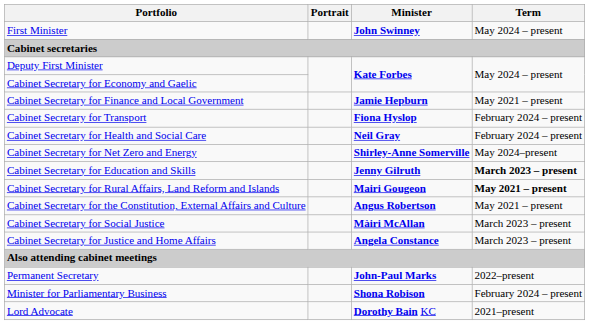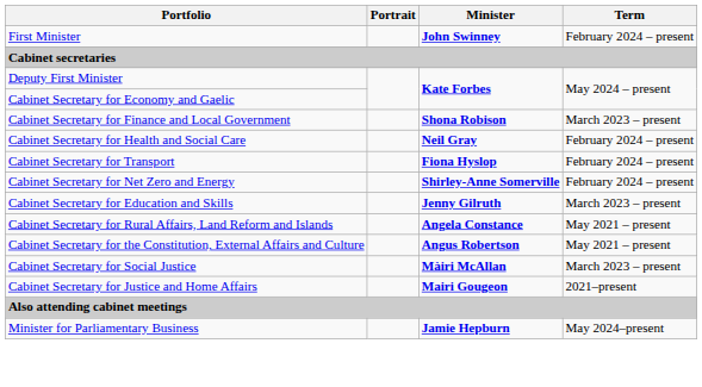 <table class="wikitable">
 <tr>
 <th>Portfolio</th>
 <th>Portrait</th>
 <th>Minister</th>
 <th>Term</th>
 </tr>
 <tr>
 <td><a href='#'>First Minister</a></td>
 <td></td>
 <td> <strong><a href='#'>John Swinney</a></strong> </td>
-<td>May 2024 – present</td>
+<td>February 2024 – present</td>
 </tr>
 <tr>
 <td colspan="4" style="background:#ccc;"><strong>Cabinet secretaries</strong></td>
 </tr>
 <tr>
 <td><a href='#'>Deputy First Minister</a></td>
 <td rowspan="2"></td>
 <td rowspan="2"><strong><a href='#'>Kate Forbes</a></strong> </td>
 <td rowspan="2">May 2024 – present</td>
 </tr>
 <tr>
 <td><a href='#'>Cabinet Secretary for Economy and Gaelic</a></td>
 </tr>
 <tr>
 <td><a href='#'>Cabinet Secretary for Finance and Local Government</a></td>
 <td></td>
-<td><strong><a href='#'>Jamie Hepburn</a></strong> </td>
-<td>May 2021 – present</td>
+<td><strong><a href='#'>Shona Robison</a></strong> </td>
+<td>March 2023 – present</td>
+</tr>
+<tr>
+<td><a href='#'>Cabinet Secretary for Health and Social Care</a></td>
+<td></td>
+<td><strong><a href='#'>Neil Gray</a></strong> </td>
+<td>February 2024 – present</td>
 </tr>
 <tr>
 <td><a href='#'>Cabinet Secretary for Transport</a></td>
 <td></td>
 <td><strong><a href='#'>Fiona Hyslop</a></strong> </td>
 <td>February 2024 – present</td>
 </tr>
 <tr>
-<td><a href='#'>Cabinet Secretary for Health and Social Care</a></td>
-<td></td>
-<td><strong><a href='#'>Neil Gray</a></strong> </td>
-<td>February 2024 – present</td>
-</tr>
-<tr>
 <td><a href='#'>Cabinet Secretary for Net Zero and Energy</a></td>
 <td></td>
 <td><strong><a href='#'>Shirley-Anne Somerville</a></strong> </td>
-<td>May 2024–present</td>
+<td>February 2024 – present</td>
 </tr>
 <tr>
 <td><a href='#'>Cabinet Secretary for Education and Skills</a></td>
 <td></td>
 <td><strong><a href='#'>Jenny Gilruth</a></strong> </td>
-<td><strong>March 2023 – present</strong></td>
+<td>March 2023 – present</td>
 </tr>
 <tr>
 <td><a href='#'>Cabinet Secretary for Rural Affairs, Land Reform and Islands</a></td>
 <td></td>
-<td><strong><a href='#'>Mairi Gougeon</a></strong> </td>
-<td><strong>May 2021 – present</strong></td>
+<td><strong><a href='#'>Angela Constance</a></strong> </td>
+<td>May 2021 – present</td>
 </tr>
 <tr>
 <td><a href='#'>Cabinet Secretary for the Constitution, External Affairs and Culture</a></td>
 <td></td>
 <td> <strong><a href='#'>Angus Robertson</a></strong> </td>
 <td>May 2021 – present</td>
 </tr>
 <tr>
 <td><a href='#'>Cabinet Secretary for Social Justice</a></td>
 <td></td>
 <td><strong><a href='#'>Màiri McAllan</a></strong> </td>
 <td>March 2023 – present</td>
 </tr>
 <tr>
 <td><a href='#'>Cabinet Secretary for Justice and Home Affairs</a></td>
 <td></td>
-<td><strong><a href='#'>Angela Constance</a></strong> </td>
-<td>March 2023 – present</td>
+<td><strong><a href='#'>Mairi Gougeon</a></strong> </td>
+<td>2021–present</td>
 </tr>
 <tr>
 <td colspan="4" style="background:#ccc;"><strong>Also attending cabinet meetings</strong></td>
 </tr>
 <tr>
-<td><a href='#'>Permanent Secretary</a></td>
-<td></td>
-<td><strong><a href='#'>John-Paul Marks</a></strong></td>
-<td>2022–present</td>
-</tr>
-<tr>
 <td><a href='#'>Minister for Parliamentary Business</a></td>
 <td></td>
-<td><strong><a href='#'>Shona Robison</a></strong> </td>
-<td>February 2024 – present</td>
-</tr>
-<tr>
-<td><a href='#'>Lord Advocate</a></td>
-<td></td>
-<td> <strong><a href='#'>Dorothy Bain</a></strong> <a href='#'>KC</a></td>
-<td>2021–present</td>
+<td><strong><a href='#'>Jamie Hepburn</a></strong> </td>
+<td>May 2024–present</td>
 </tr>
 </table>
